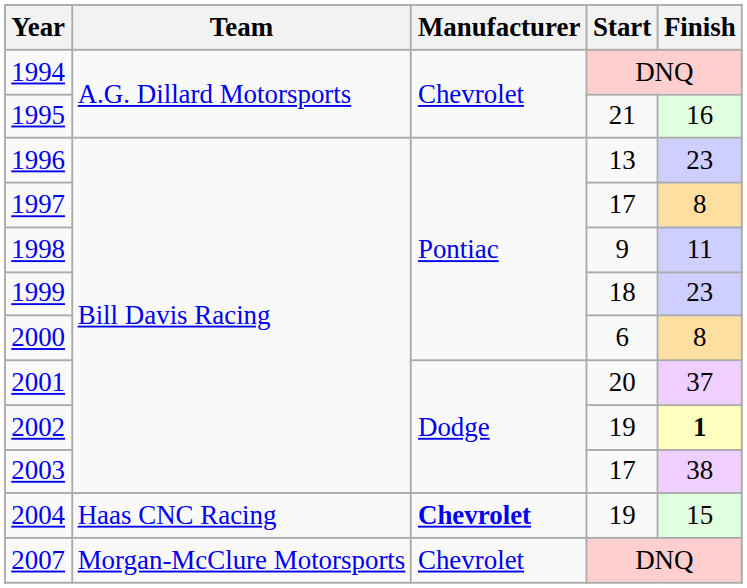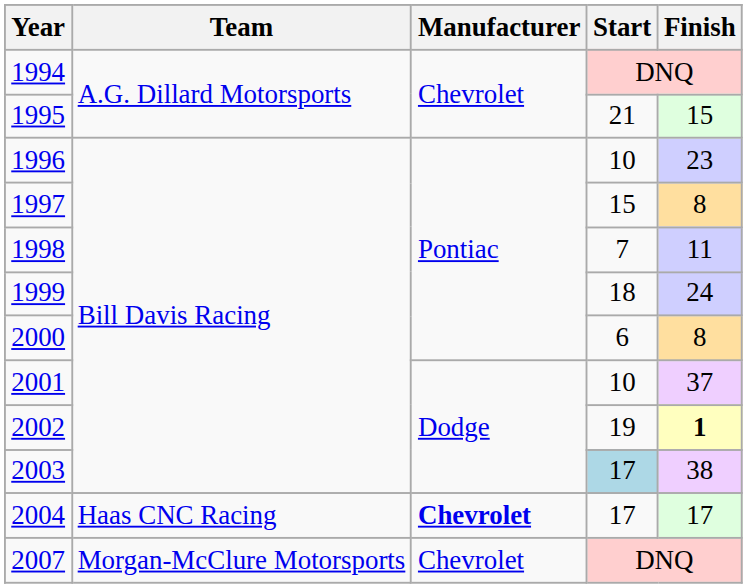 <table class="wikitable" style="font-size: 90%;">
 <tr>
 <th>Year</th>
 <th>Team</th>
 <th>Manufacturer</th>
 <th>Start</th>
 <th>Finish</th>
 </tr>
 <tr>
 <td><a href='#'>1994</a></td>
 <td rowspan=2><a href='#'>A.G. Dillard Motorsports</a></td>
 <td rowspan=2><a href='#'>Chevrolet</a></td>
 <td colspan="2" style="text-align:center; background:#ffcfcf;">DNQ</td>
 </tr>
 <tr>
 <td><a href='#'>1995</a></td>
 <td align=center>21</td>
-<td style="text-align:center; background:#dfffdf;">16</td>
+<td style="text-align:center; background:#dfffdf;">15</td>
 </tr>
 <tr>
 <td><a href='#'>1996</a></td>
 <td rowspan=8><a href='#'>Bill Davis Racing</a></td>
 <td rowspan=5><a href='#'>Pontiac</a></td>
-<td align=center>13</td>
+<td align=center>10</td>
 <td style="text-align:center; background:#cfcfff;">23</td>
 </tr>
 <tr>
 <td><a href='#'>1997</a></td>
-<td align=center>17</td>
+<td align=center>15</td>
 <td style="text-align:center; background:#ffdf9f;">8</td>
 </tr>
 <tr>
 <td><a href='#'>1998</a></td>
-<td align=center>9</td>
+<td align=center>7</td>
 <td style="text-align:center; background:#cfcfff;">11</td>
 </tr>
 <tr>
 <td><a href='#'>1999</a></td>
 <td align=center>18</td>
-<td style="text-align:center; background:#cfcfff;">23</td>
+<td style="text-align:center; background:#cfcfff;">24</td>
 </tr>
 <tr>
 <td><a href='#'>2000</a></td>
 <td align=center>6</td>
 <td style="text-align:center; background:#ffdf9f;">8</td>
 </tr>
 <tr>
 <td><a href='#'>2001</a></td>
 <td rowspan=3><a href='#'>Dodge</a></td>
-<td align=center>20</td>
+<td align=center>10</td>
 <td style="text-align:center; background:#efcfff;">37</td>
 </tr>
 <tr>
 <td><a href='#'>2002</a></td>
 <td align=center>19</td>
 <td style="text-align:center; background:#ffffbf;"><strong>1</strong></td>
 </tr>
 <tr>
 <td><a href='#'>2003</a></td>
-<td align=center>17</td>
+<td align=center style="background: lightblue;">17</td>
 <td style="text-align:center; background:#efcfff;">38</td>
 </tr>
 <tr>
 <td><a href='#'>2004</a></td>
 <td><a href='#'>Haas CNC Racing</a></td>
 <td><strong><a href='#'>Chevrolet</a></strong></td>
-<td align=center>19</td>
-<td style="text-align:center; background:#dfffdf;">15</td>
+<td align=center>17</td>
+<td style="text-align:center; background:#dfffdf;">17</td>
 </tr>
 <tr>
 <td><a href='#'>2007</a></td>
 <td><a href='#'>Morgan-McClure Motorsports</a></td>
 <td><a href='#'>Chevrolet</a></td>
 <td colspan="2" style="text-align:center; background:#ffcfcf;">DNQ</td>
 </tr>
 </table>
